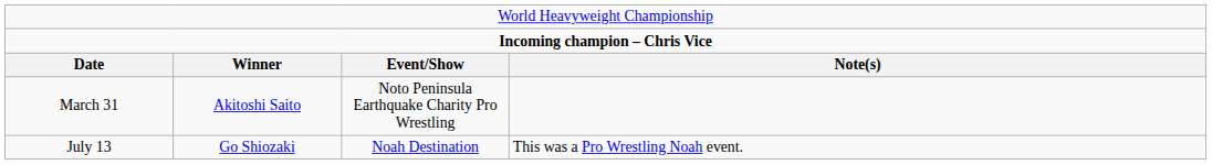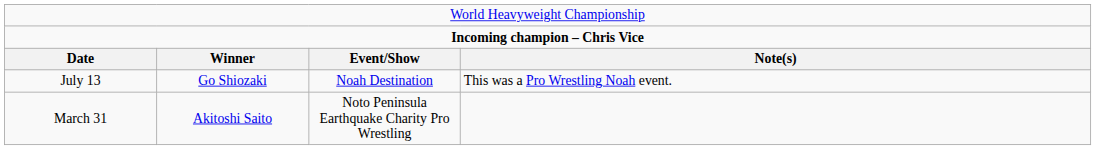 <table class="wikitable" style="text-align:center; width:100%;">
 <tr>
 <td colspan="4" style="text-align: center;"><a href='#'>World Heavyweight Championship</a></td>
 </tr>
 <tr>
 <td colspan="4" style="text-align: center;"><strong>Incoming champion – Chris Vice</strong></td>
 </tr>
 <tr>
 <th width=14%>Date</th>
 <th width=14%>Winner</th>
 <th width=14%>Event/Show</th>
 <th width=58%>Note(s)</th>
 </tr>
 <tr>
+<td>July 13</td>
+<td><a href='#'>Go Shiozaki</a></td>
+<td><a href='#'>Noah Destination</a></td>
+<td align=left>This was a <a href='#'>Pro Wrestling Noah</a> event.</td>
+</tr>
+<tr>
 <td>March 31</td>
 <td><a href='#'>Akitoshi Saito</a></td>
 <td>Noto Peninsula Earthquake Charity Pro Wrestling</td>
 <td></td>
 </tr>
-<tr>
-<td>July 13</td>
-<td><a href='#'>Go Shiozaki</a></td>
-<td><a href='#'>Noah Destination</a></td>
-<td align=left>This was a <a href='#'>Pro Wrestling Noah</a> event.</td>
-</tr>
 </table>
